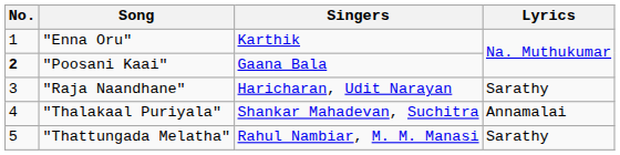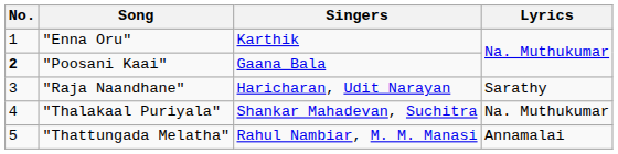 <table class="wikitable" style="font-size:95%;">
 <tr>
 <th>No.</th>
 <th>Song</th>
 <th>Singers</th>
 <th>Lyrics</th>
 </tr>
 <tr>
 <td>1</td>
 <td>"Enna Oru"</td>
 <td><a href='#'>Karthik</a></td>
 <td rowspan=2><a href='#'>Na. Muthukumar</a></td>
 </tr>
 <tr>
 <td><strong>2</strong></td>
 <td>"Poosani Kaai"</td>
 <td><a href='#'>Gaana Bala</a></td>
 </tr>
 <tr>
 <td>3</td>
 <td>"Raja Naandhane"</td>
 <td><a href='#'>Haricharan</a>, <a href='#'>Udit Narayan</a></td>
 <td>Sarathy</td>
 </tr>
 <tr>
 <td>4</td>
 <td>"Thalakaal Puriyala"</td>
 <td><a href='#'>Shankar Mahadevan</a>, <a href='#'>Suchitra</a></td>
-<td>Annamalai</td>
+<td>Na. Muthukumar</td>
 </tr>
 <tr>
 <td>5</td>
 <td>"Thattungada Melatha"</td>
 <td><a href='#'>Rahul Nambiar</a>, <a href='#'>M. M. Manasi</a></td>
-<td>Sarathy</td>
+<td>Annamalai</td>
 </tr>
 </table>
